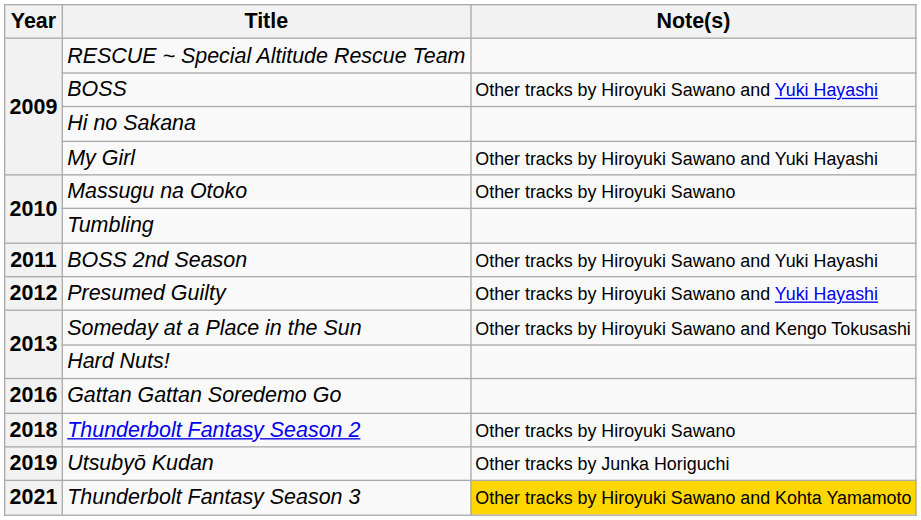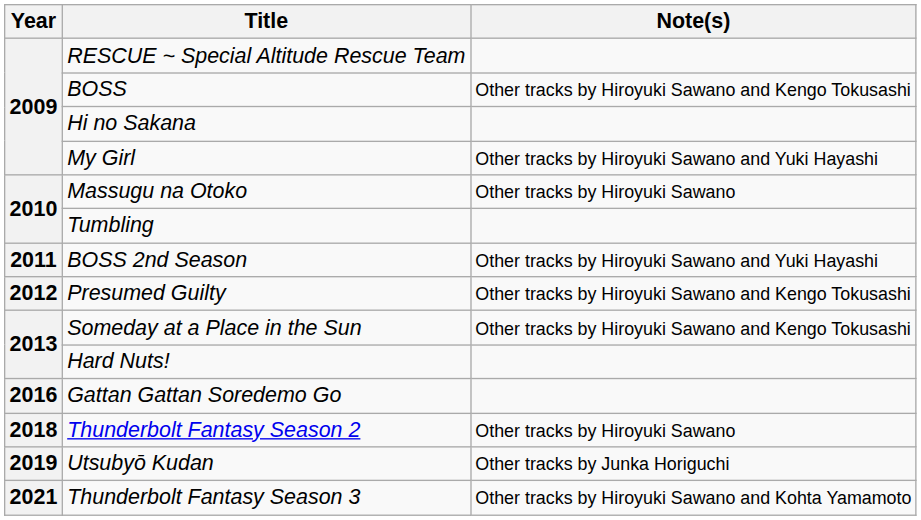 <table class="wikitable sortable">
 <tr>
 <th>Year</th>
 <th>Title</th>
 <th class="unsortable">Note(s)</th>
 </tr>
 <tr>
 <th rowspan="4">2009</th>
 <td><em>RESCUE ~ Special Altitude Rescue Team</em></td>
 <td></td>
 </tr>
 <tr>
 <td><em>BOSS</em></td>
-<td><small>Other tracks by Hiroyuki Sawano and <a href='#'>Yuki Hayashi</a></small></td>
+<td><small>Other tracks by Hiroyuki Sawano and Kengo Tokusashi</small></td>
 </tr>
 <tr>
 <td><em>Hi no Sakana</em></td>
 <td></td>
 </tr>
 <tr>
 <td><em>My Girl</em></td>
 <td><small>Other tracks by Hiroyuki Sawano and Yuki Hayashi</small></td>
 </tr>
 <tr>
 <th rowspan="2">2010</th>
 <td><em>Massugu na Otoko</em></td>
 <td><small>Other tracks by Hiroyuki Sawano</small></td>
 </tr>
 <tr>
 <td><em>Tumbling</em></td>
 <td></td>
 </tr>
 <tr>
 <th>2011</th>
 <td><em>BOSS 2nd Season</em></td>
 <td><small>Other tracks by Hiroyuki Sawano and Yuki Hayashi</small></td>
 </tr>
 <tr>
 <th>2012</th>
 <td><em>Presumed Guilty</em></td>
-<td><small>Other tracks by Hiroyuki Sawano and <a href='#'>Yuki Hayashi</a></small></td>
+<td><small>Other tracks by Hiroyuki Sawano and Kengo Tokusashi</small></td>
 </tr>
 <tr>
 <th rowspan="2">2013</th>
 <td><em>Someday at a Place in the Sun</em></td>
 <td><small>Other tracks by Hiroyuki Sawano and Kengo Tokusashi</small></td>
 </tr>
 <tr>
 <td><em>Hard Nuts!</em></td>
 <td></td>
 </tr>
 <tr>
 <th>2016</th>
 <td><em>Gattan Gattan Soredemo Go</em></td>
 <td></td>
 </tr>
 <tr>
 <th>2018</th>
 <td><em><a href='#'>Thunderbolt Fantasy Season 2</a></em></td>
 <td><small>Other tracks by Hiroyuki Sawano</small></td>
 </tr>
 <tr>
 <th>2019</th>
 <td><em>Utsubyō Kudan</em></td>
 <td><small>Other tracks by Junka Horiguchi</small></td>
 </tr>
 <tr>
 <th>2021</th>
 <td><em>Thunderbolt Fantasy Season 3</em></td>
-<td style="background: gold;"><small>Other tracks by Hiroyuki Sawano and Kohta Yamamoto</small></td>
+<td><small>Other tracks by Hiroyuki Sawano and Kohta Yamamoto</small></td>
 </tr>
 </table>
